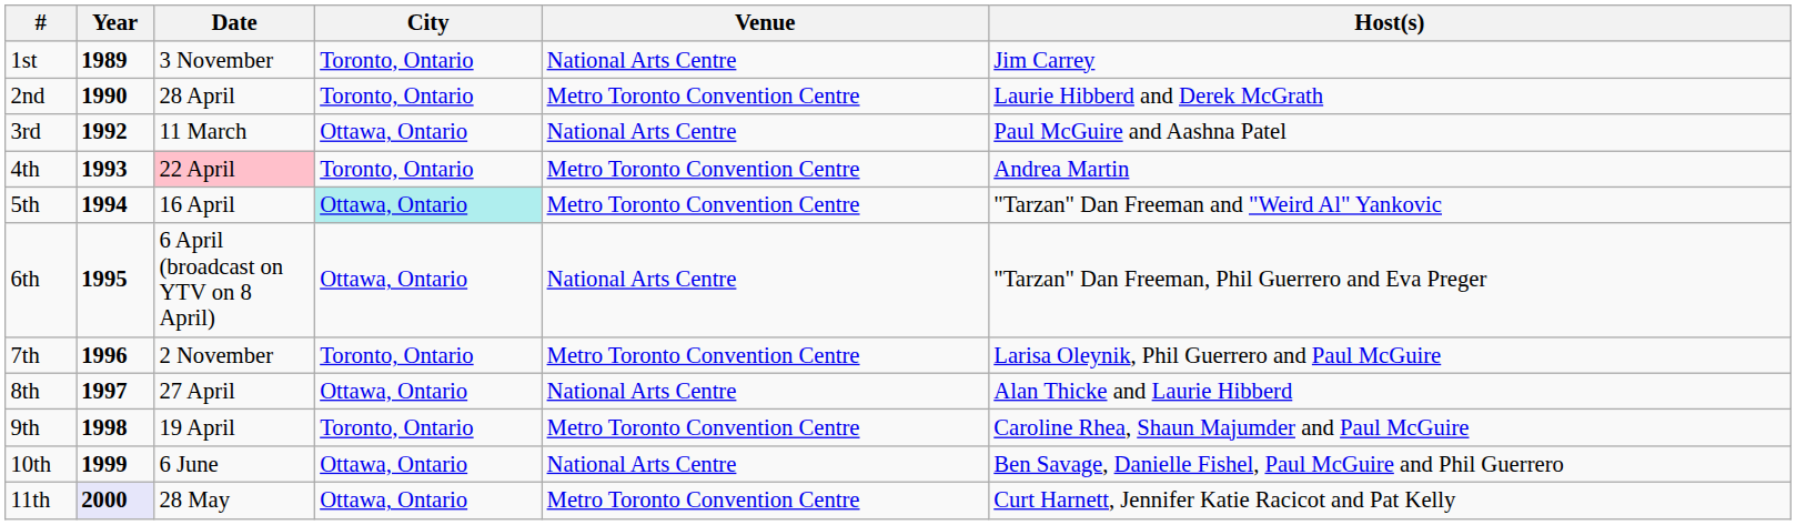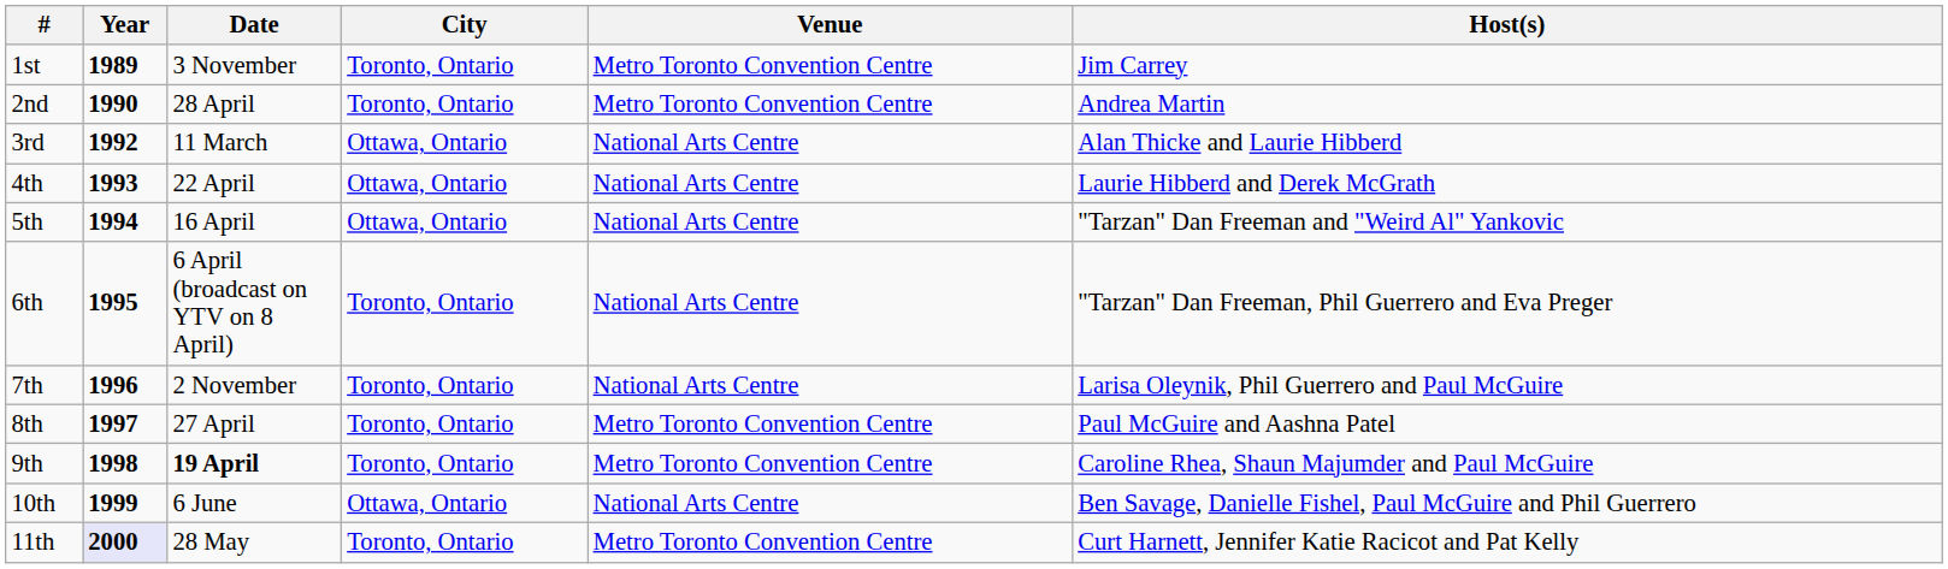 <table class="wikitable">
 <tr>
 <th>#</th>
 <th>Year</th>
 <th width="9%">Date</th>
 <th>City</th>
 <th>Venue</th>
 <th>Host(s)</th>
 </tr>
 <tr>
 <td>1st</td>
 <td><strong>1989</strong></td>
 <td>3 November</td>
 <td><a href='#'>Toronto, Ontario</a></td>
-<td><a href='#'>National Arts Centre</a></td>
+<td><a href='#'>Metro Toronto Convention Centre</a></td>
 <td><a href='#'>Jim Carrey</a></td>
 </tr>
 <tr>
 <td>2nd</td>
 <td><strong>1990</strong></td>
 <td>28 April</td>
 <td><a href='#'>Toronto, Ontario</a></td>
 <td><a href='#'>Metro Toronto Convention Centre</a></td>
-<td><a href='#'>Laurie Hibberd</a> and <a href='#'>Derek McGrath</a></td>
+<td><a href='#'>Andrea Martin</a></td>
 </tr>
 <tr>
 <td>3rd</td>
 <td><strong>1992</strong></td>
 <td>11 March</td>
 <td><a href='#'>Ottawa, Ontario</a></td>
 <td><a href='#'>National Arts Centre</a></td>
-<td><a href='#'>Paul McGuire</a> and Aashna Patel</td>
+<td><a href='#'>Alan Thicke</a> and <a href='#'>Laurie Hibberd</a></td>
 </tr>
 <tr>
 <td>4th</td>
 <td><strong>1993</strong></td>
-<td style="background: pink;">22 April</td>
-<td><a href='#'>Toronto, Ontario</a></td>
-<td><a href='#'>Metro Toronto Convention Centre</a></td>
-<td><a href='#'>Andrea Martin</a></td>
+<td>22 April</td>
+<td><a href='#'>Ottawa, Ontario</a></td>
+<td><a href='#'>National Arts Centre</a></td>
+<td><a href='#'>Laurie Hibberd</a> and <a href='#'>Derek McGrath</a></td>
 </tr>
 <tr>
 <td>5th</td>
 <td><strong>1994</strong></td>
 <td>16 April</td>
-<td style="background: paleturquoise;"><a href='#'>Ottawa, Ontario</a></td>
-<td><a href='#'>Metro Toronto Convention Centre</a></td>
+<td><a href='#'>Ottawa, Ontario</a></td>
+<td><a href='#'>National Arts Centre</a></td>
 <td>"Tarzan" Dan Freeman and <a href='#'>"Weird Al" Yankovic</a></td>
 </tr>
 <tr>
 <td>6th</td>
 <td><strong>1995</strong></td>
 <td>6 April (broadcast on YTV on 8 April)</td>
-<td><a href='#'>Ottawa, Ontario</a></td>
+<td><a href='#'>Toronto, Ontario</a></td>
 <td><a href='#'>National Arts Centre</a></td>
 <td>"Tarzan" Dan Freeman, Phil Guerrero and Eva Preger</td>
 </tr>
 <tr>
 <td>7th</td>
 <td><strong>1996</strong></td>
 <td>2 November</td>
 <td><a href='#'>Toronto, Ontario</a></td>
-<td><a href='#'>Metro Toronto Convention Centre</a></td>
+<td><a href='#'>National Arts Centre</a></td>
 <td><a href='#'>Larisa Oleynik</a>, Phil Guerrero and <a href='#'>Paul McGuire</a></td>
 </tr>
 <tr>
 <td>8th</td>
 <td><strong>1997</strong></td>
 <td>27 April</td>
-<td><a href='#'>Ottawa, Ontario</a></td>
-<td><a href='#'>National Arts Centre</a></td>
-<td><a href='#'>Alan Thicke</a> and <a href='#'>Laurie Hibberd</a></td>
+<td><a href='#'>Toronto, Ontario</a></td>
+<td><a href='#'>Metro Toronto Convention Centre</a></td>
+<td><a href='#'>Paul McGuire</a> and Aashna Patel</td>
 </tr>
 <tr>
 <td>9th</td>
 <td><strong>1998</strong></td>
-<td>19 April</td>
+<td><strong>19 April</strong></td>
 <td><a href='#'>Toronto, Ontario</a></td>
 <td><a href='#'>Metro Toronto Convention Centre</a></td>
 <td><a href='#'>Caroline Rhea</a>, <a href='#'>Shaun Majumder</a> and <a href='#'>Paul McGuire</a></td>
 </tr>
 <tr>
 <td>10th</td>
 <td><strong>1999</strong></td>
 <td>6 June</td>
 <td><a href='#'>Ottawa, Ontario</a></td>
 <td><a href='#'>National Arts Centre</a></td>
 <td><a href='#'>Ben Savage</a>, <a href='#'>Danielle Fishel</a>, <a href='#'>Paul McGuire</a> and Phil Guerrero</td>
 </tr>
 <tr>
 <td>11th</td>
 <td style="background: lavender;"><strong>2000</strong></td>
 <td>28 May</td>
-<td><a href='#'>Ottawa, Ontario</a></td>
+<td><a href='#'>Toronto, Ontario</a></td>
 <td><a href='#'>Metro Toronto Convention Centre</a></td>
 <td><a href='#'>Curt Harnett</a>, Jennifer Katie Racicot and Pat Kelly</td>
 </tr>
 </table>
